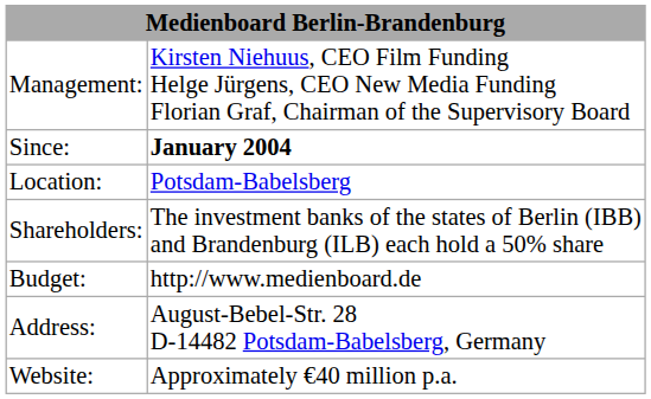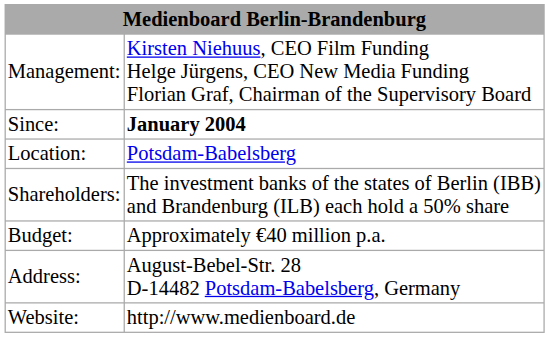 <table border="0" cellpadding="2" cellspacing="1" style="float:right; empty-cells:show; margin-left:15px; background:#AAAAAA;">
 <tr>
 <th colspan="2" align=center>Medienboard Berlin-Brandenburg</th>
 </tr>
 <tr ---- bgcolor="#FFFFFF">
 <td>Management:</td>
 <td><a href='#'>Kirsten Niehuus</a>, CEO Film Funding<br>Helge Jürgens, CEO New Media Funding<br>Florian Graf, Chairman of the Supervisory Board</td>
 </tr>
 <tr --- bgcolor="#FFFFFF">
 <td>Since:</td>
 <td><strong>January 2004</strong></td>
 </tr>
 <tr --- bgcolor="#FFFFFF">
 <td>Location:</td>
 <td><a href='#'>Potsdam-Babelsberg</a></td>
 </tr>
 <tr --- bgcolor="#FFFFFF">
 <td>Shareholders:</td>
 <td>The investment banks of the states of Berlin (IBB)<br>and Brandenburg (ILB) each hold a 50% share</td>
 </tr>
 <tr --- bgcolor="#FFFFFF">
 <td>Budget:</td>
-<td>http://www.medienboard.de</td>
+<td>Approximately €40 million p.a.</td>
 </tr>
 <tr --- bgcolor="#FFFFFF">
 <td>Address:</td>
 <td>August-Bebel-Str. 28<br>D-14482 <a href='#'>Potsdam-Babelsberg</a>, Germany</td>
 </tr>
 <tr --- bgcolor="#FFFFFF">
 <td>Website:</td>
-<td>Approximately €40 million p.a.</td>
+<td>http://www.medienboard.de</td>
 </tr>
 </table>
